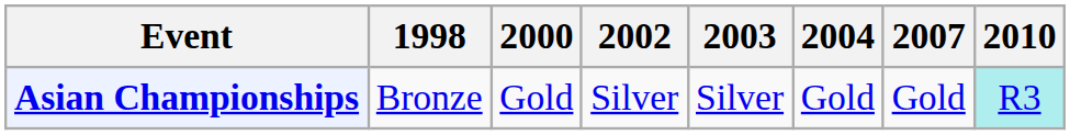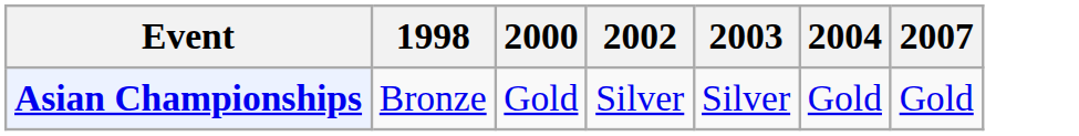 <table class="wikitable" style="font-size: 90%; text-align:center">
 <tr>
 <th>Event</th>
 <th>1998</th>
 <th>2000</th>
 <th>2002</th>
 <th>2003</th>
 <th>2004</th>
 <th>2007</th>
-<th>2010</th>
 </tr>
 <tr>
 <td bgcolor="#ECF2FF"; align="left"><strong><a href='#'>Asian Championships</a></strong></td>
 <td> <a href='#'>Bronze</a></td>
 <td> <a href='#'>Gold</a></td>
 <td> <a href='#'>Silver</a></td>
 <td> <a href='#'>Silver</a></td>
 <td> <a href='#'>Gold</a></td>
 <td> <a href='#'>Gold</a></td>
-<td bgcolor=AFEEEE><a href='#'>R3</a></td>
 </tr>
 </table>
